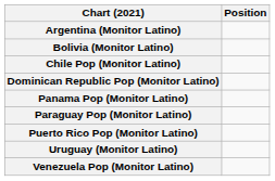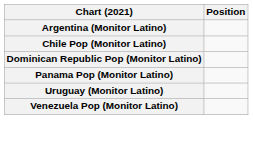 <table class="wikitable plainrowheaders sortable" style="text-align:center">
 <tr>
 <th scope="col">Chart (2021)</th>
 <th scope="col">Position</th>
 </tr>
 <tr>
 <th scope="row">Argentina (Monitor Latino)</th>
-<td></td>
-</tr>
-<tr>
-<th scope="row">Bolivia (Monitor Latino)</th>
 <td></td>
 </tr>
 <tr>
 <th scope="row">Chile Pop (Monitor Latino)</th>
 <td></td>
 </tr>
 <tr>
 <th scope="row">Dominican Republic Pop (Monitor Latino)</th>
 <td></td>
 </tr>
 <tr>
 <th scope="row">Panama Pop (Monitor Latino)</th>
 <td></td>
 </tr>
 <tr>
-<th scope="row">Paraguay Pop (Monitor Latino)</th>
-<td></td>
-</tr>
-<tr>
-<th scope="row">Puerto Rico Pop (Monitor Latino)</th>
-<td></td>
-</tr>
-<tr>
 <th scope="row">Uruguay (Monitor Latino)</th>
 <td></td>
 </tr>
 <tr>
 <th scope="row">Venezuela Pop (Monitor Latino)</th>
 <td></td>
 </tr>
 </table>
